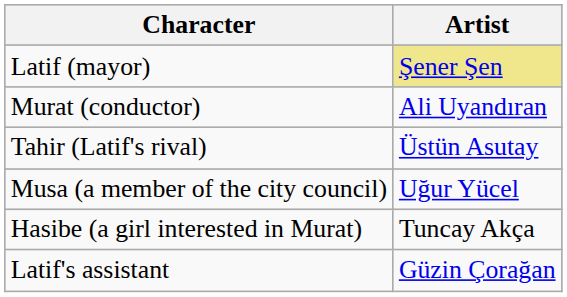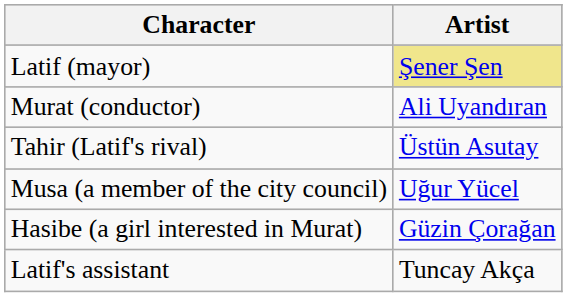 <table class="sortable wikitable">
 <tr>
 <th>Character</th>
 <th>Artist</th>
 </tr>
 <tr>
 <td>Latif (mayor)</td>
 <td style="background: khaki;"><a href='#'>Şener Şen</a></td>
 </tr>
 <tr>
 <td>Murat (conductor)</td>
 <td><a href='#'>Ali Uyandıran</a></td>
 </tr>
 <tr>
 <td>Tahir (Latif's rival)</td>
 <td><a href='#'>Üstün Asutay</a></td>
 </tr>
 <tr>
 <td>Musa (a member of the city council)</td>
 <td><a href='#'>Uğur Yücel</a></td>
 </tr>
 <tr>
 <td>Hasibe (a girl interested in Murat)</td>
-<td>Tuncay Akça</td>
+<td><a href='#'>Güzin Çorağan</a></td>
 </tr>
 <tr>
 <td>Latif's assistant</td>
-<td><a href='#'>Güzin Çorağan</a></td>
+<td>Tuncay Akça</td>
 </tr>
 </table>
